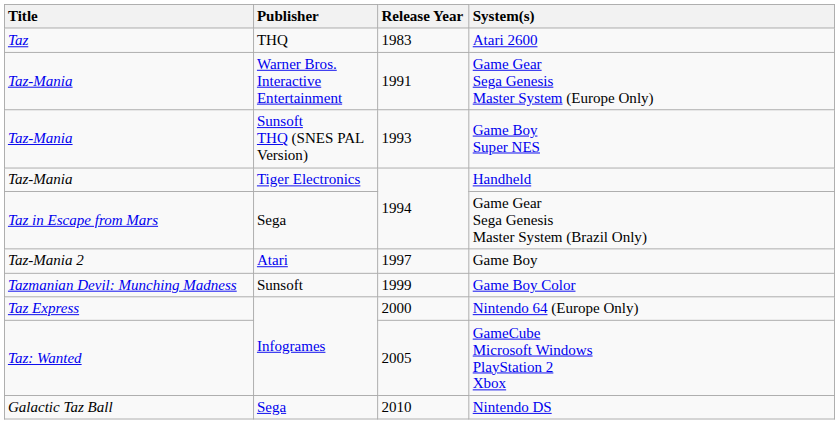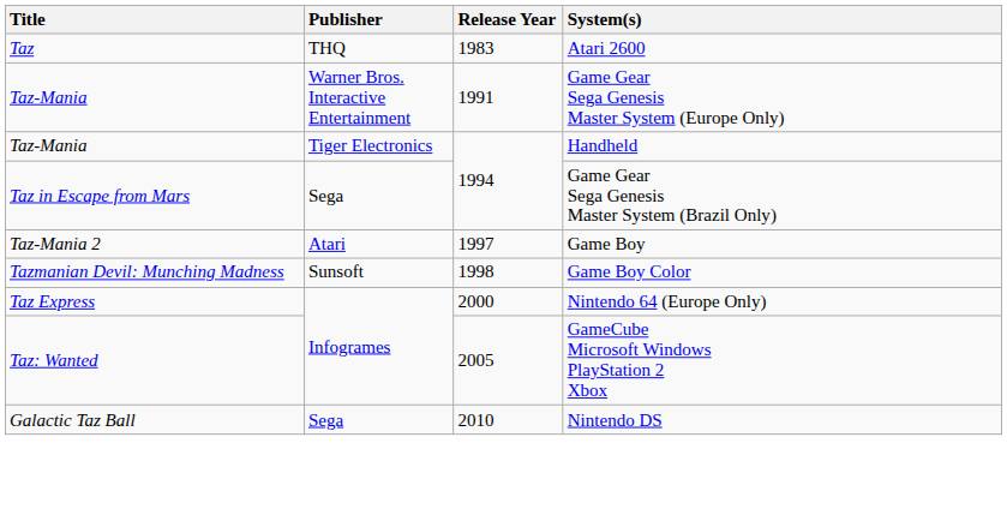 <table class="wikitable sortable" style="width: 100%;">
 <tr>
 <th style="width:30%; text-align:left;">Title</th>
 <th style="width:15%; text-align:left;">Publisher</th>
 <th style="width:11%; text-align:left;">Release Year</th>
 <th style="width:44%; text-align:left;">System(s)</th>
 </tr>
 <tr>
 <td><em><a href='#'>Taz</a></em></td>
 <td>THQ</td>
 <td>1983</td>
 <td><a href='#'>Atari 2600</a></td>
 </tr>
 <tr>
 <td><em><a href='#'>Taz-Mania</a></em></td>
 <td><a href='#'>Warner Bros. Interactive Entertainment</a></td>
 <td>1991</td>
 <td><a href='#'>Game Gear</a><br><a href='#'>Sega Genesis</a><br><a href='#'>Master System</a> (Europe Only)</td>
-</tr>
-<tr>
-<td><em><a href='#'>Taz-Mania</a></em></td>
-<td><a href='#'>Sunsoft</a><br><a href='#'>THQ</a> (SNES PAL Version)</td>
-<td>1993</td>
-<td><a href='#'>Game Boy</a><br><a href='#'>Super NES</a></td>
 </tr>
 <tr>
 <td><em>Taz-Mania</em></td>
 <td><a href='#'>Tiger Electronics</a></td>
 <td rowspan="2">1994</td>
 <td><a href='#'>Handheld</a></td>
 </tr>
 <tr>
 <td><em><a href='#'>Taz in Escape from Mars</a></em></td>
 <td>Sega</td>
 <td>Game Gear<br>Sega Genesis<br>Master System (Brazil Only)</td>
 </tr>
 <tr>
 <td><em>Taz-Mania 2</em></td>
 <td><a href='#'>Atari</a></td>
 <td>1997</td>
 <td>Game Boy</td>
 </tr>
 <tr>
 <td><em><a href='#'>Tazmanian Devil: Munching Madness</a></em></td>
 <td>Sunsoft</td>
-<td>1999</td>
+<td>1998</td>
 <td><a href='#'>Game Boy Color</a></td>
 </tr>
 <tr>
 <td><em><a href='#'>Taz Express</a></em></td>
 <td rowspan="2"><a href='#'>Infogrames</a></td>
 <td>2000</td>
 <td><a href='#'>Nintendo 64</a> (Europe Only)</td>
 </tr>
 <tr>
 <td><em><a href='#'>Taz: Wanted</a></em></td>
 <td>2005</td>
 <td><a href='#'>GameCube</a><br><a href='#'>Microsoft Windows</a><br><a href='#'>PlayStation 2</a><br><a href='#'>Xbox</a></td>
 </tr>
 <tr>
 <td><em>Galactic Taz Ball</em></td>
 <td><a href='#'>Sega</a></td>
 <td>2010</td>
 <td><a href='#'>Nintendo DS</a></td>
 </tr>
 </table>
